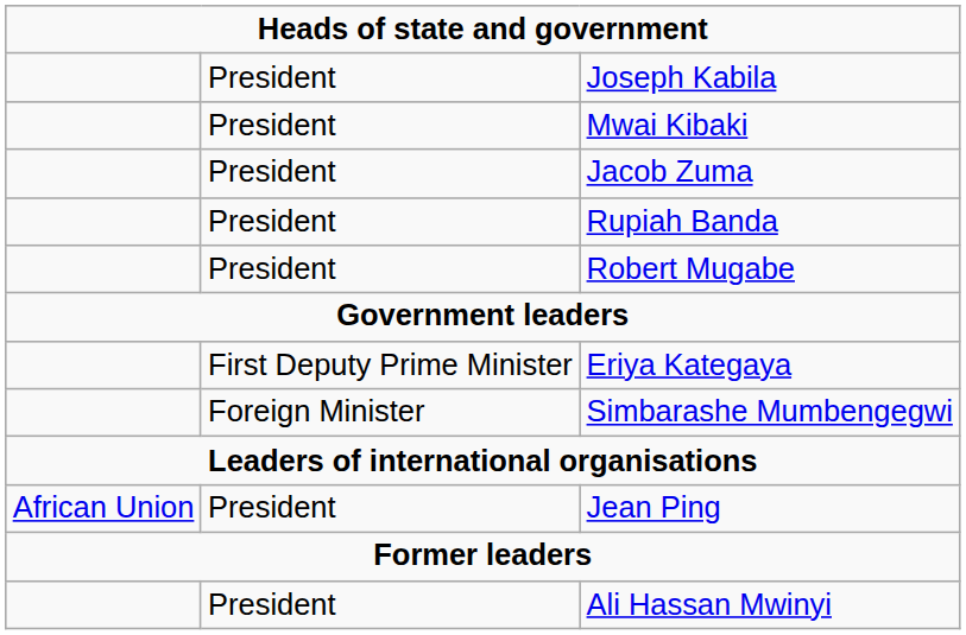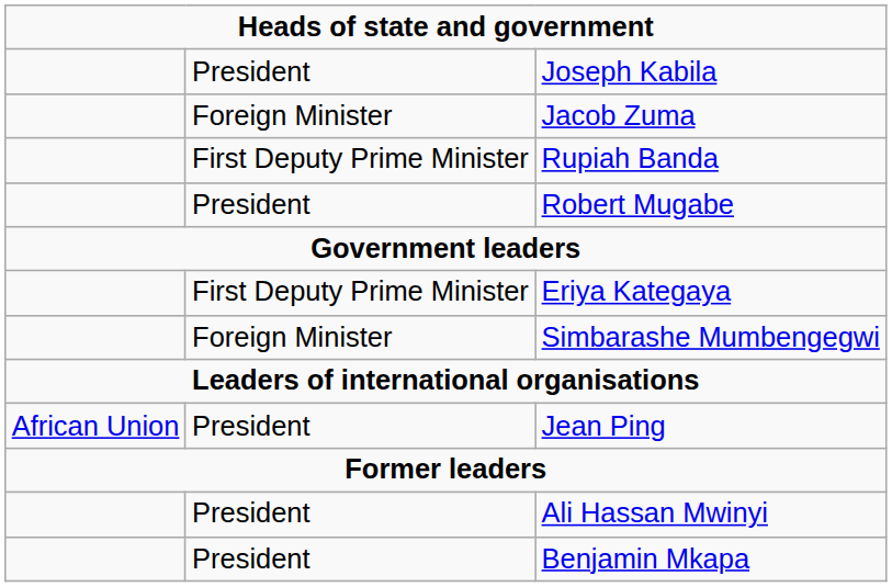 <table class="wikitable">
 <tr align=center>
 <td colspan="3"><strong>Heads of state and government</strong></td>
 </tr>
 <tr>
 <td></td>
 <td>President</td>
 <td><a href='#'>Joseph Kabila</a></td>
 </tr>
 <tr>
 <td></td>
-<td>President</td>
-<td><a href='#'>Mwai Kibaki</a></td>
-</tr>
-<tr>
-<td></td>
-<td>President</td>
+<td>Foreign Minister</td>
 <td><a href='#'>Jacob Zuma</a></td>
 </tr>
 <tr>
 <td></td>
-<td>President</td>
+<td>First Deputy Prime Minister</td>
 <td><a href='#'>Rupiah Banda</a></td>
 </tr>
 <tr>
 <td></td>
 <td>President</td>
 <td><a href='#'>Robert Mugabe</a></td>
 </tr>
 <tr align=center>
 <td colspan="3"><strong>Government leaders</strong></td>
 </tr>
 <tr>
 <td></td>
 <td>First Deputy Prime Minister</td>
 <td><a href='#'>Eriya Kategaya</a></td>
 </tr>
 <tr>
 <td></td>
 <td>Foreign Minister</td>
 <td><a href='#'>Simbarashe Mumbengegwi</a></td>
 </tr>
 <tr align=center>
 <td colspan="3"><strong>Leaders of international organisations</strong></td>
 </tr>
 <tr>
 <td><a href='#'>African Union</a></td>
 <td>President</td>
 <td><a href='#'>Jean Ping</a></td>
 </tr>
 <tr align=center>
 <td colspan="3"><strong>Former leaders</strong></td>
 </tr>
 <tr>
 <td></td>
 <td>President</td>
 <td><a href='#'>Ali Hassan Mwinyi</a></td>
 </tr>
+<tr>
+<td></td>
+<td>President</td>
+<td><a href='#'>Benjamin Mkapa</a></td>
+</tr>
 </table>
